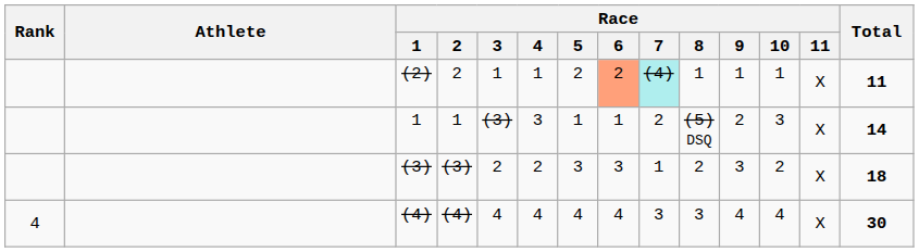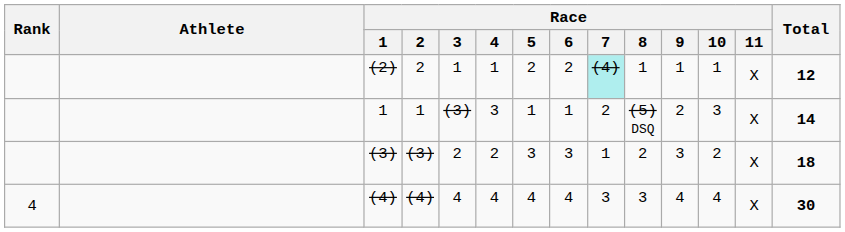 <table | class="wikitable" style="text-align:center">
 <tr>
 <th rowspan="2" width=40>Rank</th>
 <th rowspan="2" width=250>Athlete</th>
 <th colspan="11">Race</th>
 <th rowspan="2" width=50>Total</th>
 </tr>
 <tr>
 <th width=25>1</th>
 <th width=25>2</th>
 <th width=25>3</th>
 <th width=25>4</th>
 <th width=25>5</th>
 <th width=25>6</th>
 <th width=25>7</th>
 <th width=25>8</th>
 <th width=25>9</th>
 <th width=25>10</th>
 <th width=25>11</th>
 </tr>
 <tr>
 <td></td>
 <td align=left></td>
 <td><s>(2)</s><br> </td>
 <td>2<br> </td>
 <td>1<br> </td>
 <td>1<br> </td>
 <td>2<br> </td>
-<td style="background: lightsalmon;">2<br> </td>
+<td>2<br> </td>
 <td style="background: paleturquoise;"><s>(4)</s><br> </td>
 <td>1<br> </td>
 <td>1<br> </td>
 <td>1<br> </td>
 <td>X</td>
-<td><strong>11</strong></td>
+<td><strong>12</strong></td>
 </tr>
 <tr>
 <td></td>
 <td align=left></td>
 <td>1<br> </td>
 <td>1<br> </td>
 <td><s>(3)</s><br> </td>
 <td>3<br> </td>
 <td>1<br> </td>
 <td>1<br> </td>
 <td>2<br> </td>
 <td><s>(5)</s><br><small>DSQ</small></td>
 <td>2<br> </td>
 <td>3<br> </td>
 <td>X</td>
 <td><strong>14</strong></td>
 </tr>
 <tr>
 <td></td>
 <td align=left></td>
 <td><s>(3)</s><br> </td>
 <td><s>(3)</s><br> </td>
 <td>2<br> </td>
 <td>2<br> </td>
 <td>3<br> </td>
 <td>3<br> </td>
 <td>1<br> </td>
 <td>2<br> </td>
 <td>3<br> </td>
 <td>2<br> </td>
 <td>X</td>
 <td><strong>18</strong></td>
 </tr>
 <tr>
 <td>4</td>
 <td align=left></td>
 <td><s>(4)</s><br> </td>
 <td><s>(4)</s><br> </td>
 <td>4<br> </td>
 <td>4<br> </td>
 <td>4<br> </td>
 <td>4<br> </td>
 <td>3<br> </td>
 <td>3<br> </td>
 <td>4<br> </td>
 <td>4<br> </td>
 <td>X</td>
 <td><strong>30</strong></td>
 </tr>
 </table>
